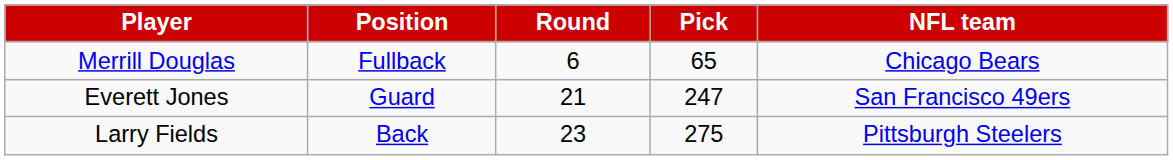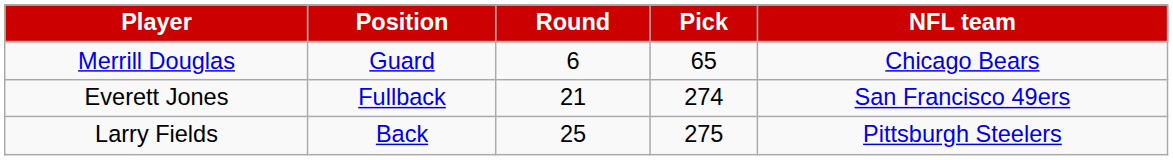 <table class="wikitable" width="50%">
 <tr align="center" style="background:#CC0000; color:white">
 <td><strong>Player</strong></td>
 <td><strong>Position</strong></td>
 <td><strong>Round</strong></td>
 <td><strong>Pick</strong></td>
 <td><strong>NFL team</strong></td>
 </tr>
 <tr align="center">
 <td><a href='#'>Merrill Douglas</a></td>
-<td><a href='#'>Fullback</a></td>
+<td><a href='#'>Guard</a></td>
 <td>6</td>
 <td>65</td>
 <td><a href='#'>Chicago Bears</a></td>
 </tr>
 <tr align="center">
 <td>Everett Jones</td>
-<td><a href='#'>Guard</a></td>
+<td><a href='#'>Fullback</a></td>
 <td>21</td>
-<td>247</td>
+<td>274</td>
 <td><a href='#'>San Francisco 49ers</a></td>
 </tr>
 <tr align="center">
 <td>Larry Fields</td>
 <td><a href='#'>Back</a></td>
-<td>23</td>
+<td>25</td>
 <td>275</td>
 <td><a href='#'>Pittsburgh Steelers</a></td>
 </tr>
 </table>
